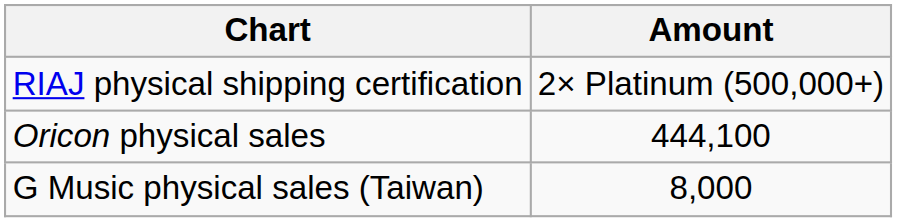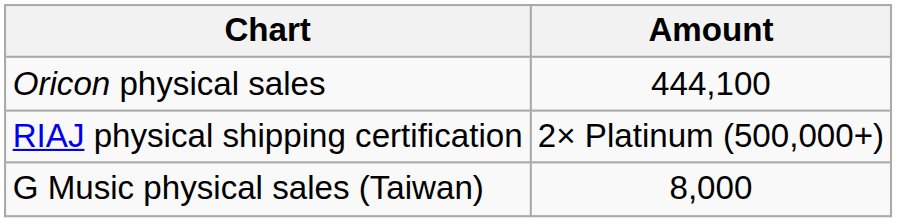 <table class="wikitable">
 <tr>
 <th>Chart</th>
 <th>Amount</th>
 </tr>
 <tr>
+<td><em>Oricon</em> physical sales</td>
+<td align="center">444,100</td>
+</tr>
+<tr>
 <td><a href='#'>RIAJ</a> physical shipping certification</td>
 <td align="center">2× Platinum (500,000+)</td>
-</tr>
-<tr>
-<td><em>Oricon</em> physical sales</td>
-<td align="center">444,100</td>
 </tr>
 <tr>
 <td>G Music physical sales (Taiwan)</td>
 <td align="center">8,000</td>
 </tr>
 </table>
